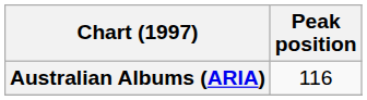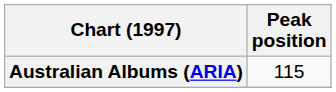 <table class="wikitable plainrowheaders sortable" style="text-align:center;">
 <tr>
 <th scope="col">Chart (1997)</th>
 <th scope="col">Peak<br>position</th>
 </tr>
 <tr>
 <th scope="row">Australian Albums (<a href='#'>ARIA</a>)</th>
-<td align="center">116</td>
+<td align="center">115</td>
 </tr>
 <tr>
 </tr>
 <tr>
 </tr>
 <tr>
 </tr>
 <tr>
 </tr>
 <tr>
 </tr>
 <tr>
 </tr>
 </table>
